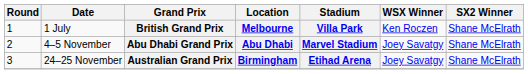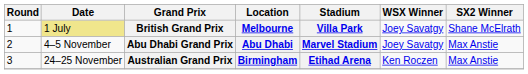 <table class="wikitable" style="font-size: 85%;">
 <tr>
 <th>Round</th>
 <th>Date</th>
 <th>Grand Prix</th>
 <th>Location</th>
 <th>Stadium</th>
 <th>WSX Winner</th>
 <th>SX2 Winner</th>
 </tr>
 <tr>
 <td>1</td>
-<td>1 July</td>
+<td style="background: khaki;">1 July</td>
 <th> British Grand Prix</th>
 <th><a href='#'>Melbourne</a></th>
 <th><a href='#'>Villa Park</a></th>
-<td> <a href='#'>Ken Roczen</a></td>
+<td> <a href='#'>Joey Savatgy</a></td>
 <td> <a href='#'>Shane McElrath</a></td>
 </tr>
 <tr>
 <td>2</td>
 <td>4–5 November</td>
 <th> Abu Dhabi Grand Prix</th>
 <th><a href='#'>Abu Dhabi</a></th>
 <th><a href='#'>Marvel Stadium</a></th>
 <td> <a href='#'>Joey Savatgy</a></td>
-<td> <a href='#'>Shane McElrath</a></td>
+<td> <a href='#'>Max Anstie</a></td>
 </tr>
 <tr>
 <td>3</td>
 <td>24–25 November</td>
 <th> Australian Grand Prix</th>
 <th><a href='#'>Birmingham</a></th>
 <th><a href='#'>Etihad Arena</a></th>
-<td> <a href='#'>Joey Savatgy</a></td>
-<td> <a href='#'>Shane McElrath</a></td>
+<td> <a href='#'>Ken Roczen</a></td>
+<td> <a href='#'>Max Anstie</a></td>
 </tr>
 <tr>
 </tr>
 </table>
